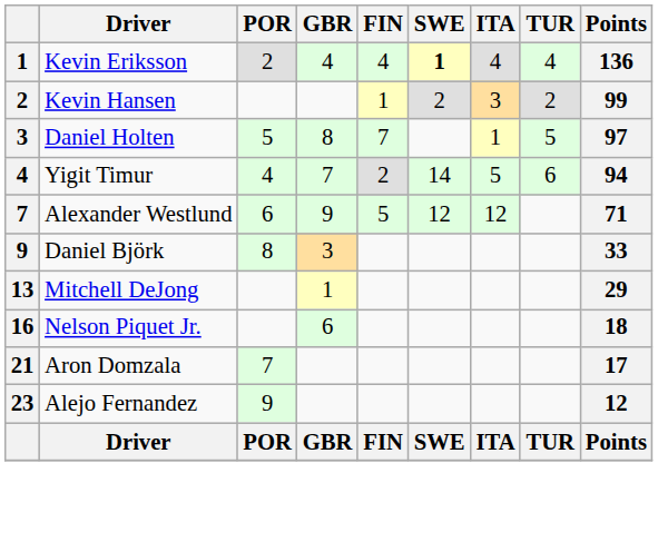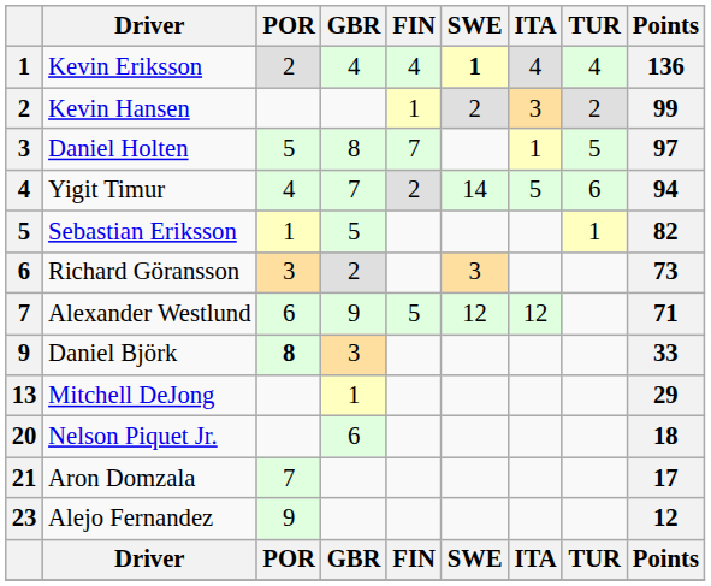 <table class="wikitable" style="font-size: 85%; text-align: center;">
 <tr valign="top">
 <th valign="middle"></th>
 <th valign="middle">Driver</th>
 <th>POR <br></th>
 <th>GBR <br></th>
 <th>FIN <br></th>
 <th>SWE <br></th>
 <th>ITA <br></th>
 <th>TUR <br></th>
 <th valign="middle">Points</th>
 </tr>
 <tr>
 <th>1</th>
 <td align=left> <a href='#'>Kevin Eriksson</a></td>
 <td style="background:#dfdfdf;">2</td>
 <td style="background:#dfffdf;">4</td>
 <td style="background:#dfffdf;">4</td>
 <td style="background:#ffffbf;"><strong>1</strong></td>
 <td style="background:#dfdfdf;">4</td>
 <td style="background:#dfffdf;">4</td>
 <th>136</th>
 </tr>
 <tr>
 <th>2</th>
 <td align=left> <a href='#'>Kevin Hansen</a></td>
 <td></td>
 <td></td>
 <td style="background:#ffffbf;">1</td>
 <td style="background:#dfdfdf;">2</td>
 <td style="background:#ffdf9f;">3</td>
 <td style="background:#dfdfdf;">2</td>
 <th>99</th>
 </tr>
 <tr>
 <th>3</th>
 <td align=left> <a href='#'>Daniel Holten</a></td>
 <td style="background:#dfffdf;">5</td>
 <td style="background:#dfffdf;">8</td>
 <td style="background:#dfffdf;">7</td>
 <td></td>
 <td style="background:#ffffbf;">1</td>
 <td style="background:#dfffdf;">5</td>
 <th>97</th>
 </tr>
 <tr>
 <th>4</th>
 <td align=left> Yigit Timur</td>
 <td style="background:#dfffdf;">4</td>
 <td style="background:#dfffdf;">7</td>
 <td style="background:#dfdfdf;">2</td>
 <td style="background:#dfffdf;">14</td>
 <td style="background:#dfffdf;">5</td>
 <td style="background:#dfffdf;">6</td>
 <th>94</th>
 </tr>
 <tr>
+<th>5</th>
+<td align=left> <a href='#'>Sebastian Eriksson</a></td>
+<td style="background:#ffffbf;">1</td>
+<td style="background:#dfffdf;">5</td>
+<td></td>
+<td></td>
+<td></td>
+<td style="background:#ffffbf;">1</td>
+<th>82</th>
+</tr>
+<tr>
+<th>6</th>
+<td align=left> Richard Göransson</td>
+<td style="background:#ffdf9f;">3</td>
+<td style="background:#dfdfdf;">2</td>
+<td></td>
+<td style="background:#ffdf9f;">3</td>
+<td></td>
+<td></td>
+<th>73</th>
+</tr>
+<tr>
 <th>7</th>
 <td align=left> Alexander Westlund</td>
 <td style="background:#dfffdf;">6</td>
 <td style="background:#dfffdf;">9</td>
 <td style="background:#dfffdf;">5</td>
 <td style="background:#dfffdf;">12</td>
 <td style="background:#dfffdf;">12</td>
 <td></td>
 <th>71</th>
 </tr>
 <tr>
 <th>9</th>
 <td align=left> Daniel Björk</td>
-<td style="background:#dfffdf;">8</td>
+<td style="background:#dfffdf;"><strong>8</strong></td>
 <td style="background:#ffdf9f;">3</td>
 <td></td>
 <td></td>
 <td></td>
 <td></td>
 <th>33</th>
 </tr>
 <tr>
 <th>13</th>
 <td align=left> <a href='#'>Mitchell DeJong</a></td>
 <td></td>
 <td style="background:#ffffbf;">1</td>
 <td></td>
 <td></td>
 <td></td>
 <td></td>
 <th>29</th>
 </tr>
 <tr>
-<th>16</th>
+<th>20</th>
 <td align=left> <a href='#'>Nelson Piquet Jr.</a></td>
 <td></td>
 <td style="background:#dfffdf;">6</td>
 <td></td>
 <td></td>
 <td></td>
 <td></td>
 <th>18</th>
 </tr>
 <tr>
 <th>21</th>
 <td align=left> Aron Domzala</td>
 <td style="background:#dfffdf;">7</td>
 <td></td>
 <td></td>
 <td></td>
 <td></td>
 <td></td>
 <th>17</th>
 </tr>
 <tr>
 <th>23</th>
 <td align=left>  Alejo Fernandez</td>
 <td style="background:#dfffdf;">9</td>
 <td></td>
 <td></td>
 <td></td>
 <td></td>
 <td></td>
 <th>12</th>
 </tr>
 <tr valign="top">
 <th valign="middle"></th>
 <th valign="middle">Driver</th>
 <th>POR <br></th>
 <th>GBR <br></th>
 <th>FIN <br></th>
 <th>SWE <br></th>
 <th>ITA <br></th>
 <th>TUR <br></th>
 <th valign="middle">Points</th>
 </tr>
 <tr>
 </tr>
 </table>
